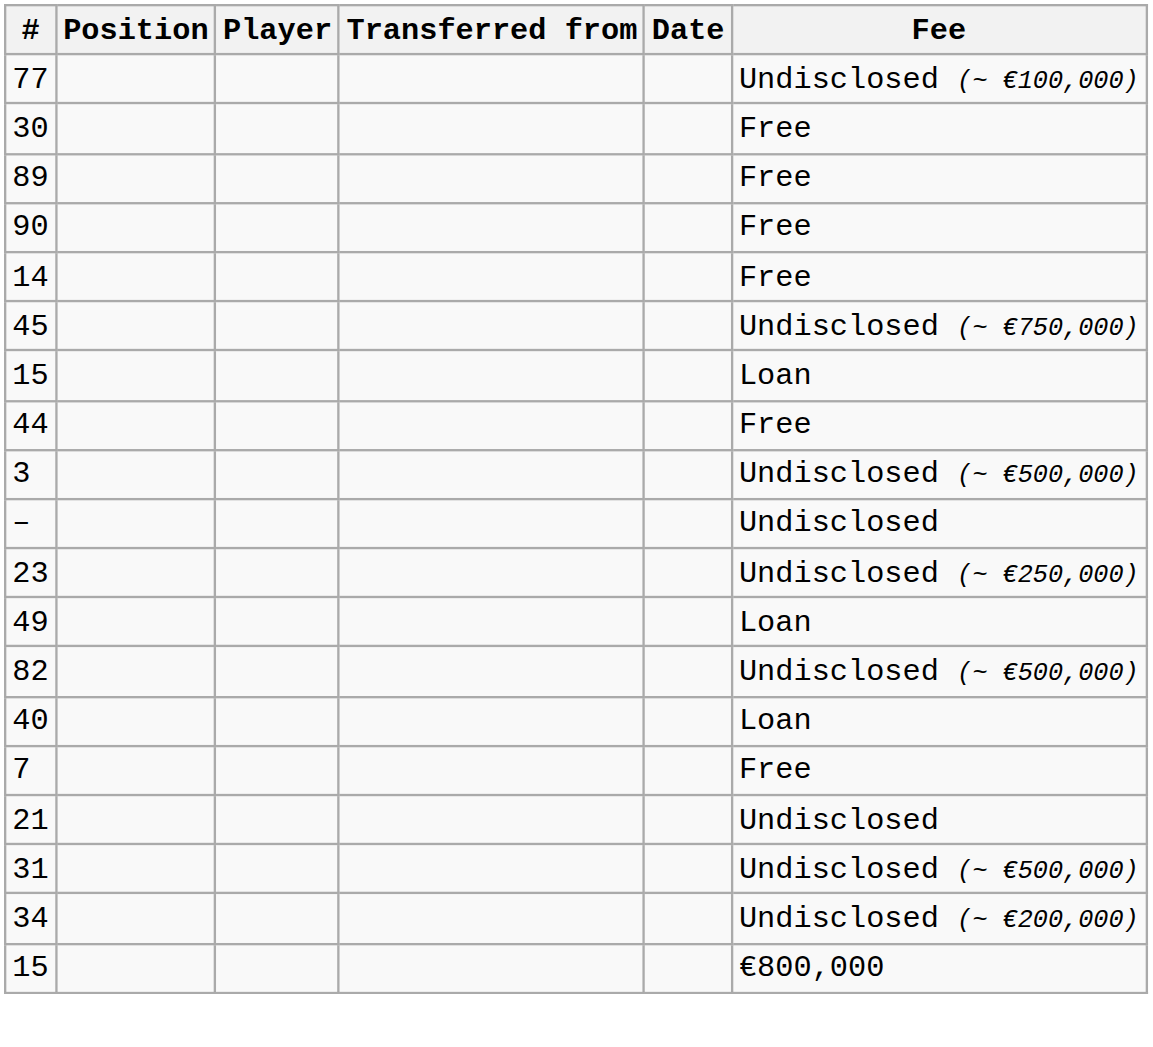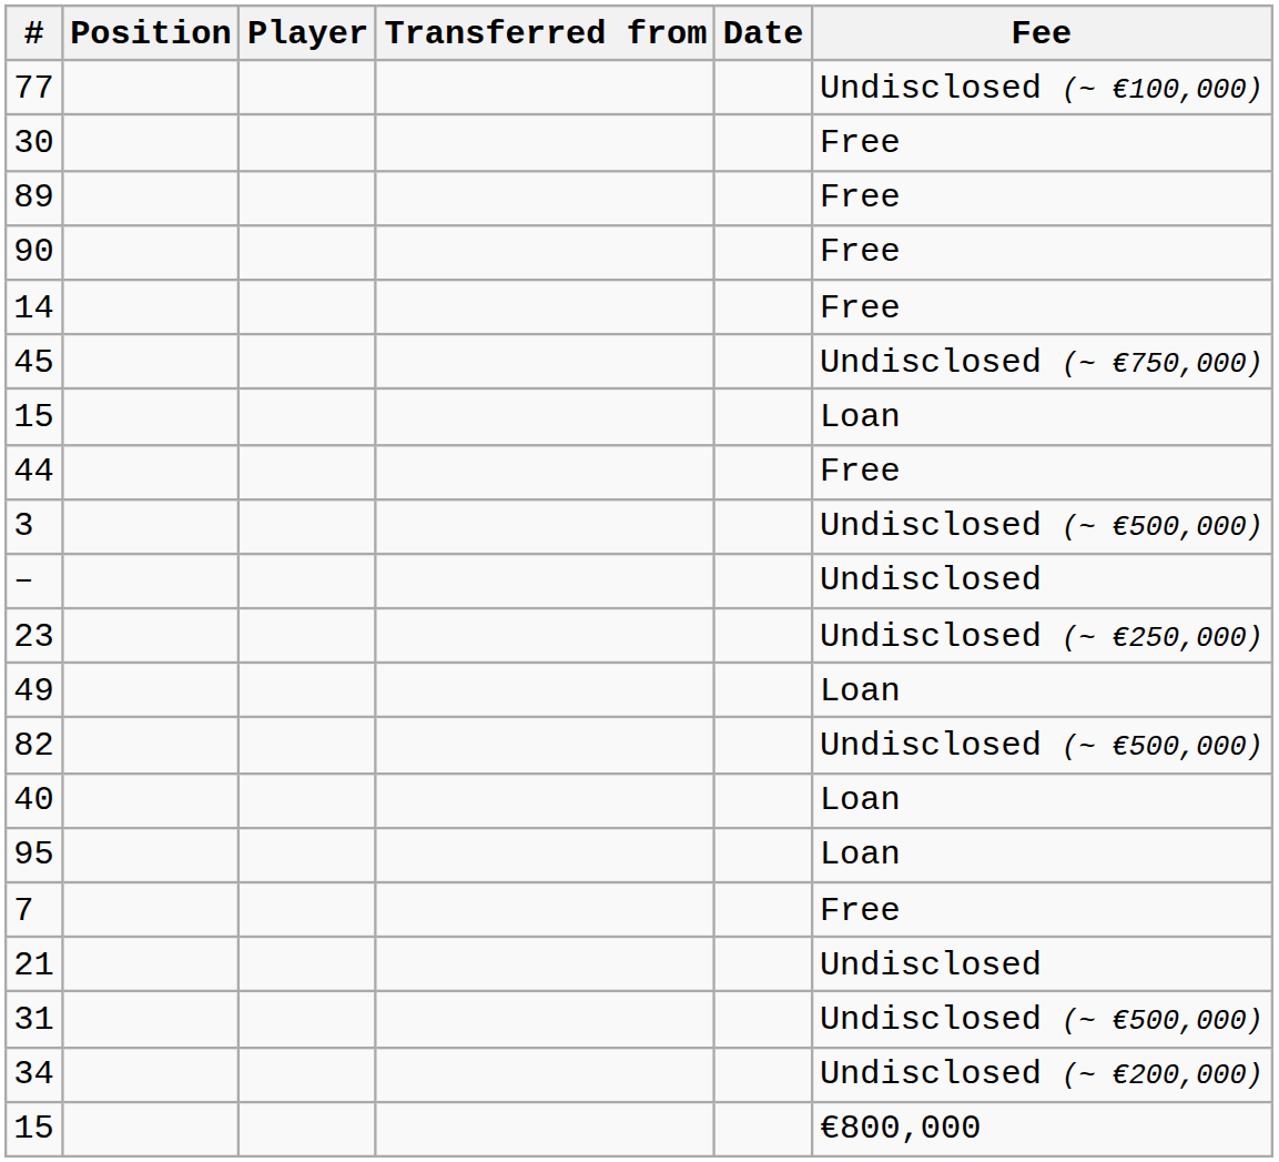 <table class="wikitable sortable" text-align:center; font-size:95%; text-align:left;">
 <tr>
 <th>#</th>
 <th>Position</th>
 <th>Player</th>
 <th>Transferred from</th>
 <th>Date</th>
 <th>Fee</th>
 </tr>
 <tr>
 <td>77</td>
 <td></td>
 <td></td>
 <td></td>
 <td></td>
 <td>Undisclosed <small><em>(~ €100,000)</em></small></td>
 </tr>
 <tr>
 <td>30</td>
 <td></td>
 <td></td>
 <td></td>
 <td></td>
 <td>Free</td>
 </tr>
 <tr>
 <td>89</td>
 <td></td>
 <td></td>
 <td></td>
 <td></td>
 <td>Free</td>
 </tr>
 <tr>
 <td>90</td>
 <td></td>
 <td></td>
 <td></td>
 <td></td>
 <td>Free</td>
 </tr>
 <tr>
 <td>14</td>
 <td></td>
 <td></td>
 <td></td>
 <td></td>
 <td>Free</td>
 </tr>
 <tr>
 <td>45</td>
 <td></td>
 <td></td>
 <td></td>
 <td></td>
 <td>Undisclosed <small><em>(~ €750,000)</em></small></td>
 </tr>
 <tr>
 <td>15</td>
 <td></td>
 <td></td>
 <td></td>
 <td></td>
 <td>Loan</td>
 </tr>
 <tr>
 <td>44</td>
 <td></td>
 <td></td>
 <td></td>
 <td></td>
 <td>Free</td>
 </tr>
 <tr>
 <td>3</td>
 <td></td>
 <td></td>
 <td></td>
 <td></td>
 <td>Undisclosed <small><em>(~ €500,000)</em></small></td>
 </tr>
 <tr>
 <td>–</td>
 <td></td>
 <td></td>
 <td></td>
 <td></td>
 <td>Undisclosed</td>
 </tr>
 <tr>
 <td>23</td>
 <td></td>
 <td></td>
 <td></td>
 <td></td>
 <td>Undisclosed <small><em>(~ €250,000)</em></small></td>
 </tr>
 <tr>
 <td>49</td>
 <td></td>
 <td></td>
 <td></td>
 <td></td>
 <td>Loan</td>
 </tr>
 <tr>
 <td>82</td>
 <td></td>
 <td></td>
 <td></td>
 <td></td>
 <td>Undisclosed <small><em>(~ €500,000)</em></small></td>
 </tr>
 <tr>
 <td>40</td>
 <td></td>
 <td></td>
 <td></td>
 <td></td>
 <td>Loan</td>
 </tr>
 <tr>
+<td>95</td>
+<td></td>
+<td></td>
+<td></td>
+<td></td>
+<td>Loan</td>
+</tr>
+<tr>
 <td>7</td>
 <td></td>
 <td></td>
 <td></td>
 <td></td>
 <td>Free</td>
 </tr>
 <tr>
 <td>21</td>
 <td></td>
 <td></td>
 <td></td>
 <td></td>
 <td>Undisclosed</td>
 </tr>
 <tr>
 <td>31</td>
 <td></td>
 <td></td>
 <td></td>
 <td></td>
 <td>Undisclosed <small><em>(~ €500,000)</em></small></td>
 </tr>
 <tr>
 <td>34</td>
 <td></td>
 <td></td>
 <td></td>
 <td></td>
 <td>Undisclosed <small><em>(~ €200,000)</em></small></td>
 </tr>
 <tr>
 <td>15</td>
 <td></td>
 <td></td>
 <td></td>
 <td></td>
 <td>€800,000</td>
 </tr>
 <tr>
 </tr>
 </table>
